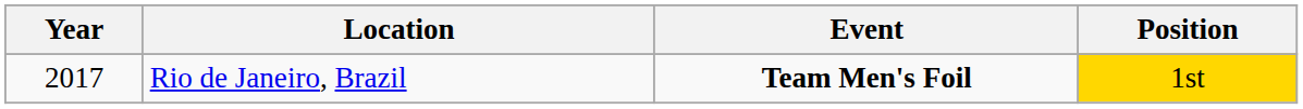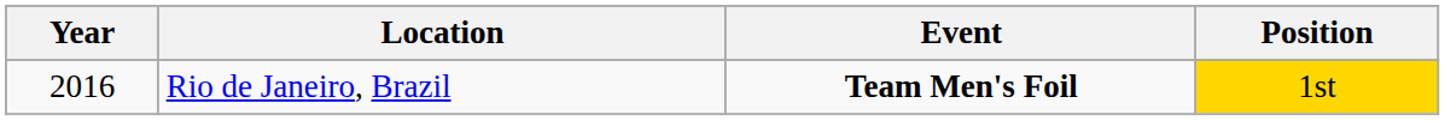 <table class="wikitable" width="50%" style="font-size:90%; text-align:center;">
 <tr>
 <th>Year</th>
 <th>Location</th>
 <th>Event</th>
 <th>Position</th>
 </tr>
 <tr>
-<td>2017</td>
+<td>2016</td>
 <td rowspan="1" align="left"> <a href='#'>Rio de Janeiro</a>, <a href='#'>Brazil</a></td>
 <td><strong>Team Men's Foil</strong></td>
 <td bgcolor="gold">1st</td>
 </tr>
 </table>
